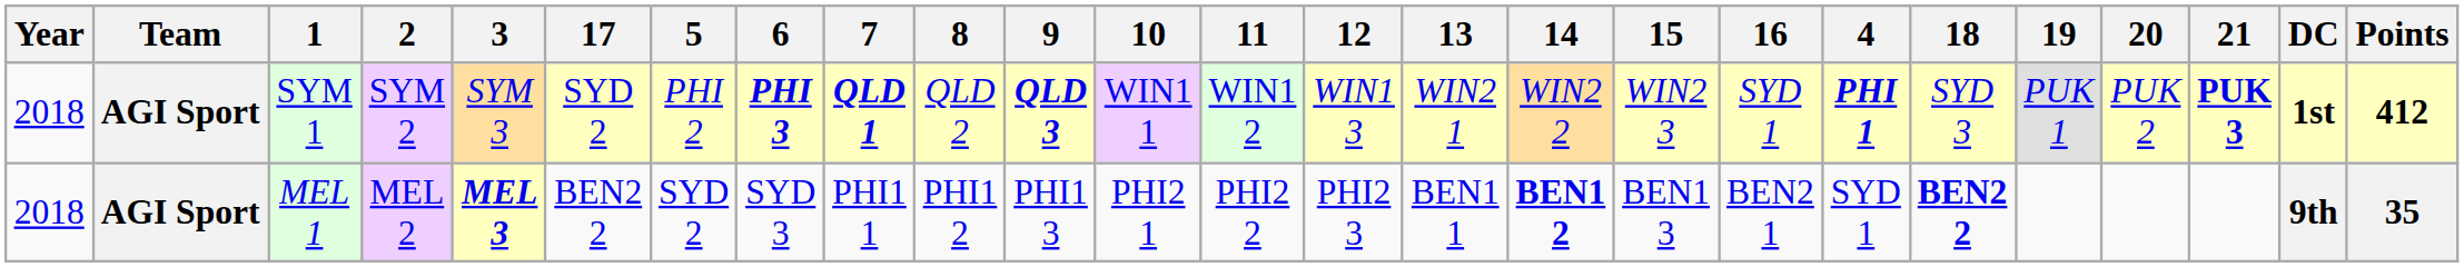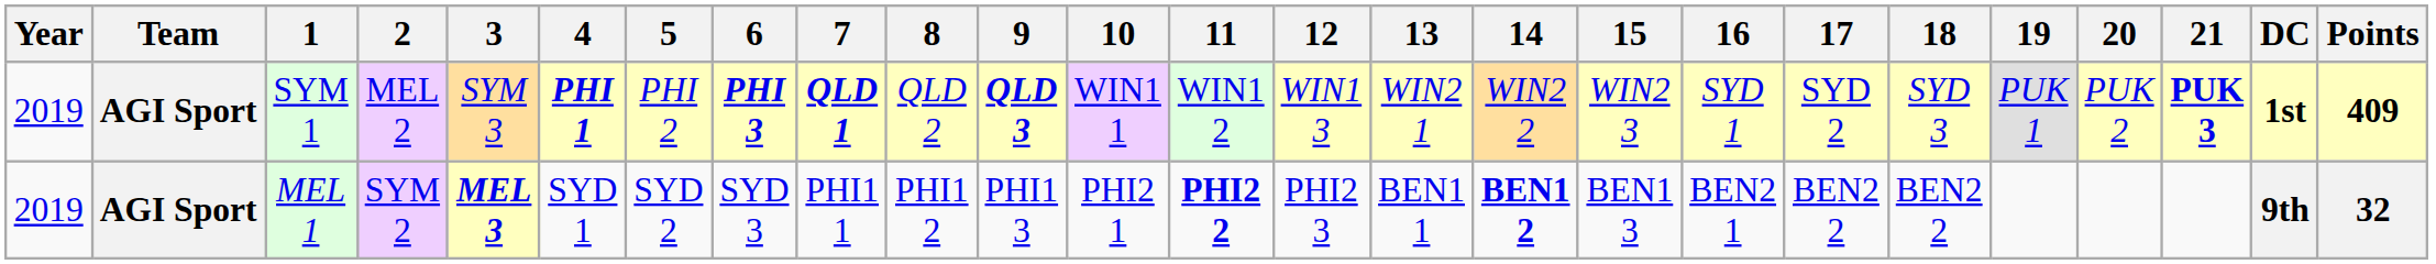 <table class="wikitable" style="text-align:center; font-size:85%">
 <tr>
 <th>Year</th>
 <th>Team</th>
 <th>1</th>
 <th>2</th>
 <th>3</th>
-<th>17</th>
+<th>4</th>
 <th>5</th>
 <th>6</th>
 <th>7</th>
 <th>8</th>
 <th>9</th>
 <th>10</th>
 <th>11</th>
 <th>12</th>
 <th>13</th>
 <th>14</th>
 <th>15</th>
 <th>16</th>
-<th>4</th>
+<th>17</th>
 <th>18</th>
 <th>19</th>
 <th>20</th>
 <th>21</th>
 <th>DC</th>
 <th>Points</th>
 </tr>
 <tr>
-<td><a href='#'>2018</a></td>
+<td><a href='#'>2019</a></td>
 <th nowrap>AGI Sport</th>
 <td style="background:#DFFFDF"><a href='#'>SYM<br>1</a><br></td>
-<td style="background:#EFCFFF"><a href='#'>SYM<br>2</a><br></td>
+<td style="background:#EFCFFF;"><a href='#'>MEL<br>2</a><br></td>
 <td style="background:#FFDF9F"><em><a href='#'>SYM<br>3</a></em><br></td>
-<td style="background:#FFFFBF"><a href='#'>SYD<br>2</a><br></td>
+<td style="background:#FFFFBF"><strong><em><a href='#'>PHI<br>1</a></em></strong><br></td>
 <td style="background:#FFFFBF"><em><a href='#'>PHI<br>2</a></em><br></td>
 <td style="background:#FFFFBF"><strong><em><a href='#'>PHI<br>3</a></em></strong><br></td>
 <td style="background:#FFFFBF"><strong><em><a href='#'>QLD<br>1</a></em></strong><br></td>
 <td style="background:#FFFFBF"><em><a href='#'>QLD<br>2</a></em><br></td>
 <td style="background:#FFFFBF"><strong><em><a href='#'>QLD<br>3</a></em></strong><br></td>
 <td style="background:#EFCFFF"><a href='#'>WIN1<br>1</a><br></td>
 <td style="background:#DFFFDF"><a href='#'>WIN1<br>2</a><br></td>
 <td style="background:#FFFFBF"><em><a href='#'>WIN1<br>3</a></em><br></td>
 <td style="background:#FFFFBF"><em><a href='#'>WIN2<br>1</a></em><br></td>
 <td style="background:#FFDF9F"><em><a href='#'>WIN2<br>2</a></em><br></td>
 <td style="background:#FFFFBF"><em><a href='#'>WIN2<br>3</a></em><br></td>
 <td style="background:#FFFFBF"><em><a href='#'>SYD<br>1</a></em><br></td>
-<td style="background:#FFFFBF"><strong><em><a href='#'>PHI<br>1</a></em></strong><br></td>
+<td style="background:#FFFFBF"><a href='#'>SYD<br>2</a><br></td>
 <td style="background:#FFFFBF"><em><a href='#'>SYD<br>3</a></em><br></td>
 <td style="background:#DFDFDF"><em><a href='#'>PUK<br>1</a></em><br></td>
 <td style="background:#FFFFBF"><em><a href='#'>PUK<br>2</a></em><br></td>
 <td style="background:#FFFFBF"><strong><a href='#'>PUK<br>3</a></strong><br></td>
 <th style="background:#FFFFBF">1st</th>
-<th style="background:#FFFFBF">412</th>
+<th style="background:#FFFFBF">409</th>
 </tr>
 <tr>
-<td><a href='#'>2018</a></td>
+<td><a href='#'>2019</a></td>
 <th nowrap>AGI Sport</th>
 <td style="background:#DFFFDF;"><em><a href='#'>MEL<br>1</a></em><br></td>
-<td style="background:#EFCFFF;"><a href='#'>MEL<br>2</a><br></td>
+<td style="background:#EFCFFF"><a href='#'>SYM<br>2</a><br></td>
 <td style="background:#FFFFBF;"><strong><em><a href='#'>MEL<br>3</a></em></strong><br></td>
-<td><a href='#'>BEN2<br>2</a></td>
+<td><a href='#'>SYD<br>1</a></td>
 <td><a href='#'>SYD<br>2</a></td>
 <td><a href='#'>SYD<br>3</a></td>
 <td><a href='#'>PHI1<br>1</a></td>
 <td><a href='#'>PHI1<br>2</a></td>
 <td><a href='#'>PHI1<br>3</a></td>
 <td><a href='#'>PHI2<br>1</a></td>
-<td><a href='#'>PHI2<br>2</a></td>
+<td><strong><a href='#'>PHI2<br>2</a></strong></td>
 <td><a href='#'>PHI2<br>3</a></td>
 <td><a href='#'>BEN1<br>1</a></td>
 <td><strong><a href='#'>BEN1<br>2</a></strong></td>
 <td><a href='#'>BEN1<br>3</a></td>
 <td><a href='#'>BEN2<br>1</a></td>
-<td><a href='#'>SYD<br>1</a></td>
-<td><strong><a href='#'>BEN2<br>2</a></strong></td>
+<td><a href='#'>BEN2<br>2</a></td>
+<td><a href='#'>BEN2<br>2</a></td>
 <td></td>
 <td></td>
 <td></td>
 <th>9th</th>
-<th>35</th>
+<th>32</th>
 </tr>
 </table>
